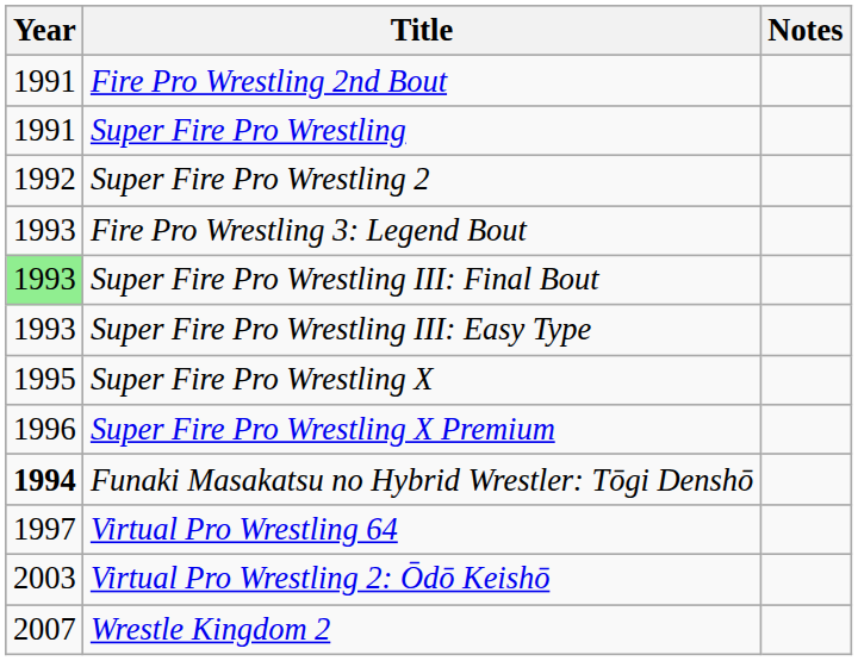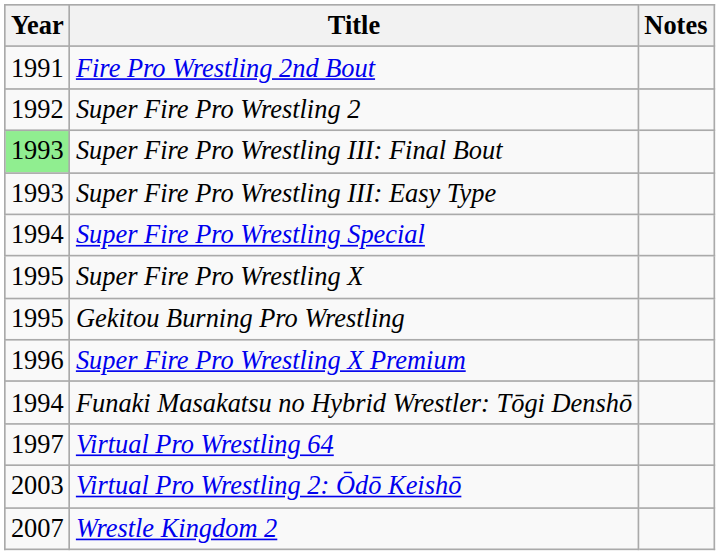 <table class="wikitable sortable">
 <tr>
 <th>Year</th>
 <th>Title</th>
 <th>Notes</th>
 </tr>
 <tr>
 <td>1991</td>
 <td><em><a href='#'>Fire Pro Wrestling 2nd Bout</a></em></td>
 <td></td>
 </tr>
 <tr>
-<td>1991</td>
-<td><em><a href='#'>Super Fire Pro Wrestling</a></em></td>
-<td></td>
-</tr>
-<tr>
 <td>1992</td>
 <td><em>Super Fire Pro Wrestling 2</em></td>
-<td></td>
-</tr>
-<tr>
-<td>1993</td>
-<td><em>Fire Pro Wrestling 3: Legend Bout</em></td>
 <td></td>
 </tr>
 <tr>
 <td style="background: lightgreen;">1993</td>
 <td><em>Super Fire Pro Wrestling III: Final Bout</em></td>
 <td></td>
 </tr>
 <tr>
 <td>1993</td>
 <td><em>Super Fire Pro Wrestling III: Easy Type</em></td>
 <td></td>
 </tr>
 <tr>
+<td>1994</td>
+<td><em><a href='#'>Super Fire Pro Wrestling Special</a></em></td>
+<td></td>
+</tr>
+<tr>
 <td>1995</td>
 <td><em>Super Fire Pro Wrestling X</em></td>
+<td></td>
+</tr>
+<tr>
+<td>1995</td>
+<td><em>Gekitou Burning Pro Wrestling</em></td>
 <td></td>
 </tr>
 <tr>
 <td>1996</td>
 <td><em><a href='#'>Super Fire Pro Wrestling X Premium</a></em></td>
 <td></td>
 </tr>
 <tr>
-<td><strong>1994</strong></td>
+<td>1994</td>
 <td><em>Funaki Masakatsu no Hybrid Wrestler: Tōgi Denshō</em></td>
 <td></td>
 </tr>
 <tr>
 <td>1997</td>
 <td><em><a href='#'>Virtual Pro Wrestling 64</a></em></td>
 <td></td>
 </tr>
 <tr>
 <td>2003</td>
 <td><em><a href='#'>Virtual Pro Wrestling 2: Ōdō Keishō</a></em></td>
 <td></td>
 </tr>
 <tr>
 <td>2007</td>
 <td><em><a href='#'>Wrestle Kingdom 2</a></em></td>
 <td></td>
 </tr>
 </table>
